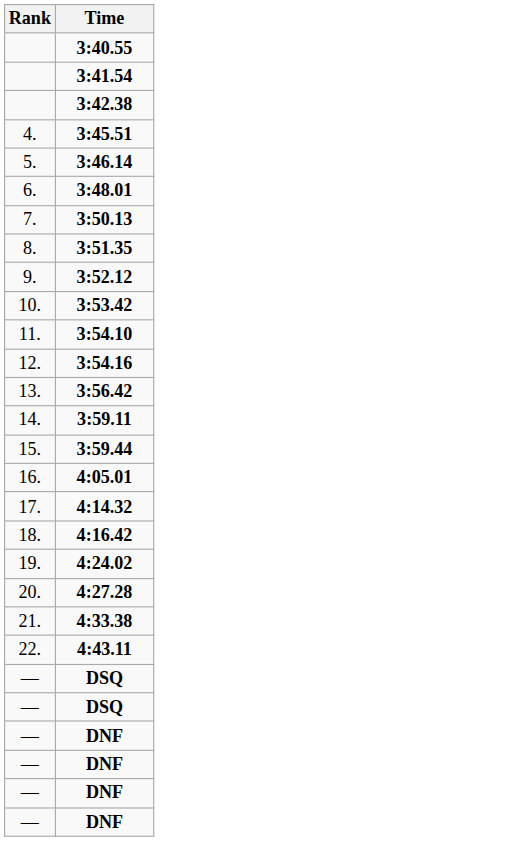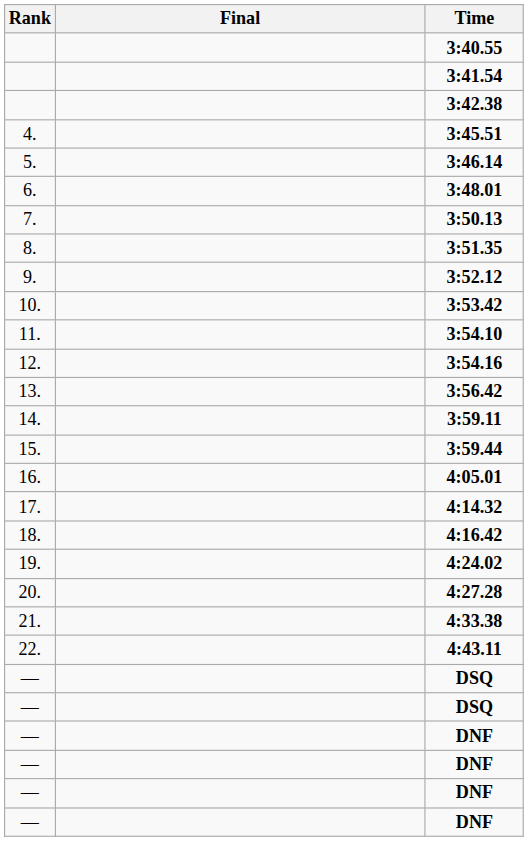 <table class="wikitable" style="border-collapse: collapse; font-size: 100%;">
 <tr>
 <th>Rank</th>
+<th style="width: 20em">Final</th>
 <th style="width: 5em">Time</th>
 </tr>
 <tr>
 <td align="center"></td>
+<td></td>
 <td align="center"><strong>3:40.55</strong></td>
 </tr>
 <tr>
 <td align="center"></td>
+<td></td>
 <td align="center"><strong>3:41.54</strong></td>
 </tr>
 <tr>
 <td align="center"></td>
+<td></td>
 <td align="center"><strong>3:42.38</strong></td>
 </tr>
 <tr>
 <td align="center">4.</td>
+<td></td>
 <td align="center"><strong>3:45.51</strong></td>
 </tr>
 <tr>
 <td align="center">5.</td>
+<td></td>
 <td align="center"><strong>3:46.14</strong></td>
 </tr>
 <tr>
 <td align="center">6.</td>
+<td></td>
 <td align="center"><strong>3:48.01</strong></td>
 </tr>
 <tr>
 <td align="center">7.</td>
+<td></td>
 <td align="center"><strong>3:50.13</strong></td>
 </tr>
 <tr>
 <td align="center">8.</td>
+<td></td>
 <td align="center"><strong>3:51.35</strong></td>
 </tr>
 <tr>
 <td align="center">9.</td>
+<td></td>
 <td align="center"><strong>3:52.12</strong></td>
 </tr>
 <tr>
 <td align="center">10.</td>
+<td></td>
 <td align="center"><strong>3:53.42</strong></td>
 </tr>
 <tr>
 <td align="center">11.</td>
+<td></td>
 <td align="center"><strong>3:54.10</strong></td>
 </tr>
 <tr>
 <td align="center">12.</td>
+<td></td>
 <td align="center"><strong>3:54.16</strong></td>
 </tr>
 <tr>
 <td align="center">13.</td>
+<td></td>
 <td align="center"><strong>3:56.42</strong></td>
 </tr>
 <tr>
 <td align="center">14.</td>
+<td></td>
 <td align="center"><strong>3:59.11</strong></td>
 </tr>
 <tr>
 <td align="center">15.</td>
+<td></td>
 <td align="center"><strong>3:59.44</strong></td>
 </tr>
 <tr>
 <td align="center">16.</td>
+<td></td>
 <td align="center"><strong>4:05.01</strong></td>
 </tr>
 <tr>
 <td align="center">17.</td>
+<td></td>
 <td align="center"><strong>4:14.32</strong></td>
 </tr>
 <tr>
 <td align="center">18.</td>
+<td></td>
 <td align="center"><strong>4:16.42</strong></td>
 </tr>
 <tr>
 <td align="center">19.</td>
+<td></td>
 <td align="center"><strong>4:24.02</strong></td>
 </tr>
 <tr>
 <td align="center">20.</td>
+<td></td>
 <td align="center"><strong>4:27.28</strong></td>
 </tr>
 <tr>
 <td align="center">21.</td>
+<td></td>
 <td align="center"><strong>4:33.38</strong></td>
 </tr>
 <tr>
 <td align="center">22.</td>
+<td></td>
 <td align="center"><strong>4:43.11</strong></td>
 </tr>
 <tr>
 <td align="center">—</td>
+<td></td>
 <td align="center"><strong>DSQ</strong></td>
 </tr>
 <tr>
 <td align="center">—</td>
+<td></td>
 <td align="center"><strong>DSQ</strong></td>
 </tr>
 <tr>
 <td align="center">—</td>
+<td></td>
 <td align="center"><strong>DNF</strong></td>
 </tr>
 <tr>
 <td align="center">—</td>
+<td></td>
 <td align="center"><strong>DNF</strong></td>
 </tr>
 <tr>
 <td align="center">—</td>
+<td></td>
 <td align="center"><strong>DNF</strong></td>
 </tr>
 <tr>
 <td align="center">—</td>
+<td></td>
 <td align="center"><strong>DNF</strong></td>
 </tr>
 </table>
